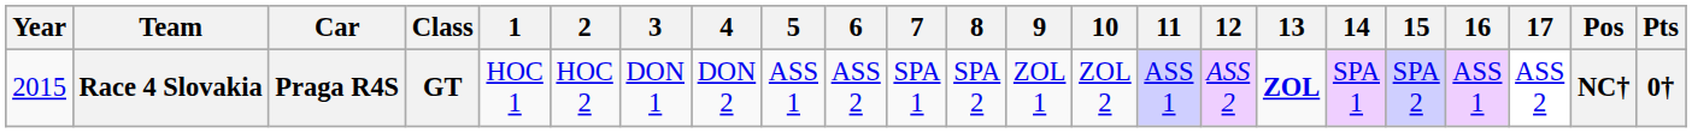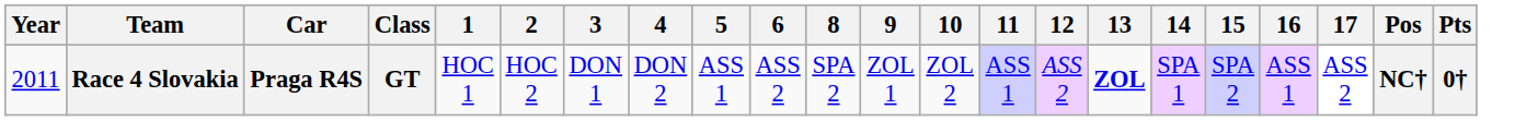 <table class="wikitable" style="text-align:center; font-size:85%">
 <tr>
 <th>Year</th>
 <th>Team</th>
 <th>Car</th>
 <th>Class</th>
 <th>1</th>
 <th>2</th>
 <th>3</th>
 <th>4</th>
 <th>5</th>
 <th>6</th>
-<th>7</th>
 <th>8</th>
 <th>9</th>
 <th>10</th>
 <th>11</th>
 <th>12</th>
 <th>13</th>
 <th>14</th>
 <th>15</th>
 <th>16</th>
 <th>17</th>
 <th>Pos</th>
 <th>Pts</th>
 </tr>
 <tr>
-<td><a href='#'>2015</a></td>
+<td><a href='#'>2011</a></td>
 <th nowrap>Race 4 Slovakia</th>
 <th nowrap>Praga R4S</th>
 <th align=center>GT</th>
 <td><a href='#'>HOC<br>1</a></td>
 <td><a href='#'>HOC<br>2</a></td>
 <td><a href='#'>DON<br>1</a></td>
 <td><a href='#'>DON<br>2</a></td>
 <td><a href='#'>ASS<br>1</a></td>
 <td><a href='#'>ASS<br>2</a></td>
-<td><a href='#'>SPA<br>1</a></td>
 <td><a href='#'>SPA<br>2</a></td>
 <td><a href='#'>ZOL<br>1</a></td>
 <td><a href='#'>ZOL<br>2</a></td>
 <td style="background:#CFCFFF;"><a href='#'>ASS<br>1</a><br></td>
 <td style="background:#EFCFFF;"><em><a href='#'>ASS<br>2</a></em><br></td>
 <td><strong><a href='#'>ZOL</a></strong></td>
 <td style="background:#EFCFFF;"><a href='#'>SPA<br>1</a><br></td>
 <td style="background:#CFCFFF;"><a href='#'>SPA<br>2</a><br></td>
 <td style="background:#EFCFFF;"><a href='#'>ASS<br>1</a><br></td>
 <td style="background:#FFFFFF;"><a href='#'>ASS<br>2</a><br></td>
 <th>NC†</th>
 <th>0†</th>
 </tr>
 </table>
